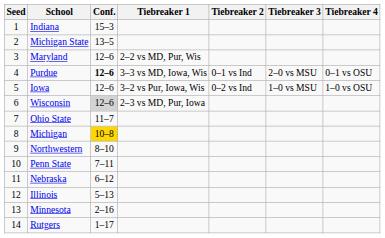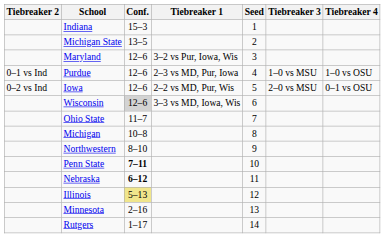 <table class="wikitable">
 <tr>
-<th>Seed</th>
+<th>Tiebreaker 2</th>
 <th>School</th>
 <th>Conf.</th>
 <th>Tiebreaker 1</th>
-<th>Tiebreaker 2</th>
+<th>Seed</th>
 <th>Tiebreaker 3</th>
 <th>Tiebreaker 4</th>
 </tr>
 <tr>
-<td align=center>1</td>
+<td></td>
 <td><a href='#'>Indiana</a></td>
 <td align=center>15–3</td>
 <td></td>
-<td></td>
+<td align=center>1</td>
 <td></td>
 <td></td>
 </tr>
 <tr>
-<td align=center>2</td>
+<td></td>
 <td><a href='#'>Michigan State</a></td>
 <td align=center>13–5</td>
 <td></td>
-<td></td>
+<td align=center>2</td>
 <td></td>
 <td></td>
 </tr>
 <tr>
-<td align=center>3</td>
+<td></td>
 <td><a href='#'>Maryland</a></td>
 <td align=center>12–6</td>
-<td>2–2 vs MD, Pur, Wis</td>
-<td></td>
+<td>3–2 vs Pur, Iowa, Wis</td>
+<td align=center>3</td>
 <td></td>
 <td></td>
 </tr>
 <tr>
+<td>0–1 vs Ind</td>
+<td><a href='#'>Purdue</a></td>
+<td align=center>12–6</td>
+<td>2–3 vs MD, Pur, Iowa</td>
 <td align=center>4</td>
-<td><a href='#'>Purdue</a></td>
-<td align=center><strong>12–6</strong></td>
-<td>3–3 vs MD, Iowa, Wis</td>
-<td>0–1 vs Ind</td>
+<td>1–0 vs MSU</td>
+<td>1–0 vs OSU</td>
+</tr>
+<tr>
+<td>0–2 vs Ind</td>
+<td><a href='#'>Iowa</a></td>
+<td align=center>12–6</td>
+<td>2–2 vs MD, Pur, Wis</td>
+<td align=center>5</td>
 <td>2–0 vs MSU</td>
 <td>0–1 vs OSU</td>
 </tr>
 <tr>
-<td align=center>5</td>
-<td><a href='#'>Iowa</a></td>
-<td align=center>12–6</td>
-<td>3–2 vs Pur, Iowa, Wis</td>
-<td>0–2 vs Ind</td>
-<td>1–0 vs MSU</td>
-<td>1–0 vs OSU</td>
-</tr>
-<tr>
-<td align=center>6</td>
+<td></td>
 <td><a href='#'>Wisconsin</a></td>
 <td align=center style="background: lightgrey;">12–6</td>
-<td>2–3 vs MD, Pur, Iowa</td>
-<td></td>
+<td>3–3 vs MD, Iowa, Wis</td>
+<td align=center>6</td>
 <td></td>
 <td></td>
 </tr>
 <tr>
-<td align=center>7</td>
+<td></td>
 <td><a href='#'>Ohio State</a></td>
 <td align=center>11–7</td>
 <td></td>
-<td></td>
+<td align=center>7</td>
 <td></td>
 <td></td>
 </tr>
 <tr>
+<td></td>
+<td><a href='#'>Michigan</a></td>
+<td align=center>10–8</td>
+<td></td>
 <td align=center>8</td>
-<td><a href='#'>Michigan</a></td>
-<td align=center style="background: gold;">10–8</td>
-<td></td>
-<td></td>
 <td></td>
 <td></td>
 </tr>
 <tr>
-<td align=center>9</td>
+<td></td>
 <td><a href='#'>Northwestern</a></td>
 <td align=center>8–10</td>
 <td></td>
-<td></td>
+<td align=center>9</td>
 <td></td>
 <td></td>
 </tr>
 <tr>
+<td></td>
+<td><a href='#'>Penn State</a></td>
+<td align=center><strong>7–11</strong></td>
+<td></td>
 <td align=center>10</td>
-<td><a href='#'>Penn State</a></td>
-<td align=center>7–11</td>
-<td></td>
-<td></td>
 <td></td>
 <td></td>
 </tr>
 <tr>
+<td></td>
+<td><a href='#'>Nebraska</a></td>
+<td align=center><strong>6–12</strong></td>
+<td></td>
 <td align=center>11</td>
-<td><a href='#'>Nebraska</a></td>
-<td align=center>6–12</td>
-<td></td>
-<td></td>
 <td></td>
 <td></td>
 </tr>
 <tr>
+<td></td>
+<td><a href='#'>Illinois</a></td>
+<td align=center style="background: khaki;">5–13</td>
+<td></td>
 <td align=center>12</td>
-<td><a href='#'>Illinois</a></td>
-<td align=center>5–13</td>
-<td></td>
-<td></td>
 <td></td>
 <td></td>
 </tr>
 <tr>
-<td align=center>13</td>
+<td></td>
 <td><a href='#'>Minnesota</a></td>
 <td align=center>2–16</td>
 <td></td>
-<td></td>
+<td align=center>13</td>
 <td></td>
 <td></td>
 </tr>
 <tr>
-<td align=center>14</td>
+<td></td>
 <td><a href='#'>Rutgers</a></td>
 <td align=center>1–17</td>
 <td></td>
-<td></td>
+<td align=center>14</td>
 <td></td>
 <td></td>
 </tr>
 </table>
